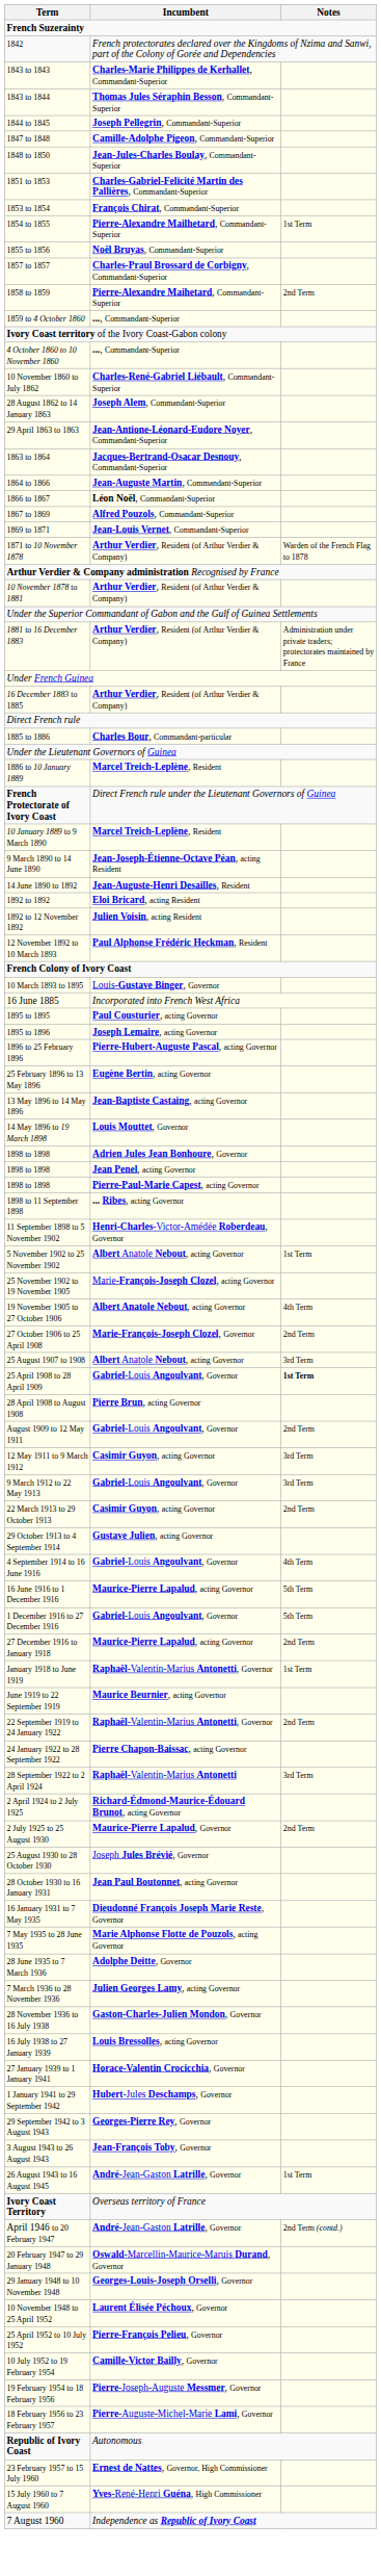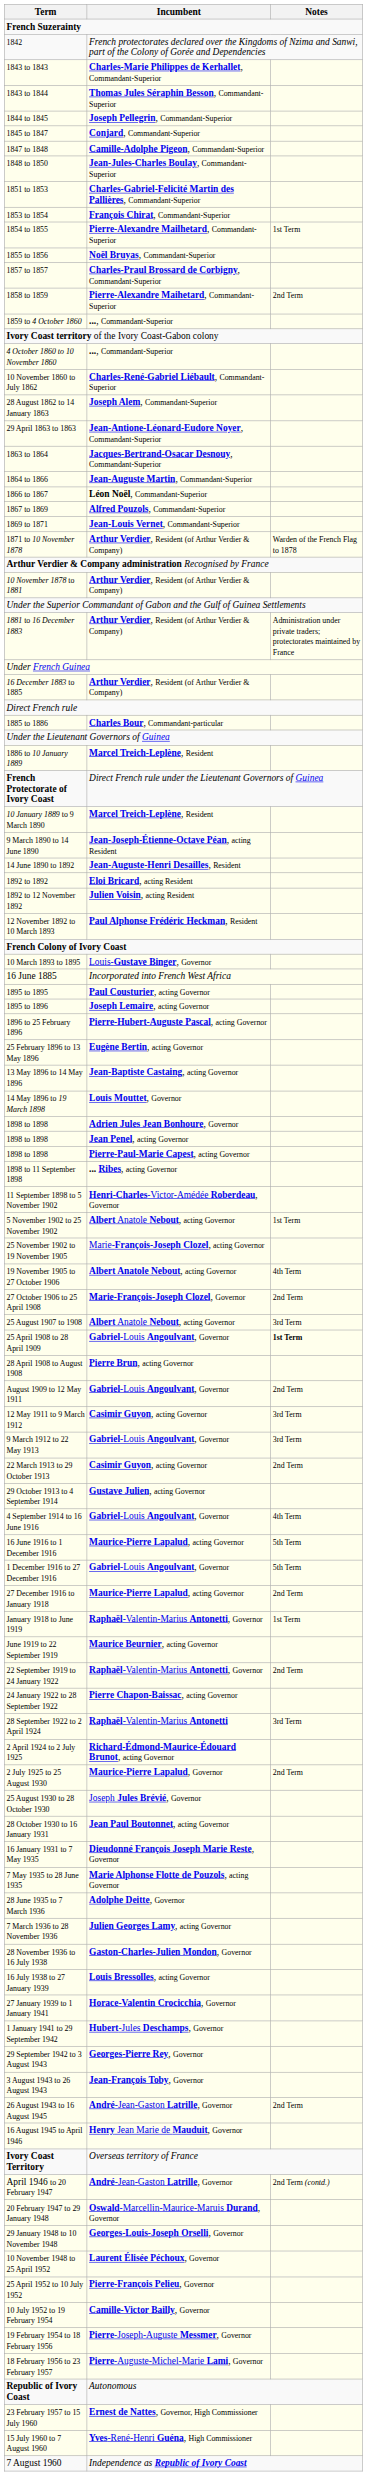 <table class="wikitable">
 <tr align=left>
 <th width="18%">Term</th>
 <th width="40%">Incumbent</th>
 <th width="20%">Notes</th>
 </tr>
 <tr valign=top>
 <td colspan="3"><strong>French Suzerainty</strong></td>
 </tr>
 <tr valign=top>
 <td><small>1842</small></td>
 <td colspan="2"><em>French protectorates declared over the Kingdoms of Nzima and Sanwi, part of the Colony of Gorée and Dependencies</em></td>
 </tr>
 <tr valign=top bgcolor="#ffffec">
 <td><small>1843 to 1843</small></td>
 <td><strong><a href='#'>Charles-Marie Philippes de Kerhallet</a></strong>, <small>Commandant-Superior </small></td>
 <td> </td>
 </tr>
 <tr valign=top bgcolor="#ffffec">
 <td><small>1843 to 1844</small></td>
 <td><strong><a href='#'>Thomas Jules Séraphin Besson</a></strong>, <small>Commandant-Superior</small></td>
 <td> </td>
 </tr>
 <tr valign=top bgcolor="#ffffec">
 <td><small>1844 to 1845</small></td>
 <td><strong><a href='#'>Joseph Pellegrin</a></strong>, <small>Commandant-Superior</small></td>
+<td> </td>
+</tr>
+<tr valign=top bgcolor="#ffffec">
+<td><small>1845 to 1847</small></td>
+<td><strong><a href='#'>Conjard</a></strong>, <small>Commandant-Superior</small></td>
 <td> </td>
 </tr>
 <tr valign=top bgcolor="#ffffec">
 <td><small>1847 to 1848</small></td>
 <td><strong><a href='#'>Camille-Adolphe Pigeon</a></strong>, <small>Commandant-Superior</small></td>
 <td> </td>
 </tr>
 <tr valign=top bgcolor="#ffffec">
 <td><small>1848 to 1850</small></td>
 <td><strong><a href='#'>Jean-Jules-Charles Boulay</a></strong>, <small>Commandant-Superior</small></td>
 <td> </td>
 </tr>
 <tr valign=top bgcolor="#ffffec">
 <td><small>1851 to 1853</small></td>
 <td><strong><a href='#'>Charles-Gabriel-Felicité Martin des Pallières</a></strong>, <small>Commandant-Superior</small></td>
 <td> </td>
 </tr>
 <tr valign=top bgcolor="#ffffec">
 <td><small>1853 to 1854</small></td>
 <td><strong><a href='#'>François Chirat</a></strong>, <small>Commandant-Superior</small></td>
 <td> </td>
 </tr>
 <tr valign=top bgcolor="#ffffec">
 <td><small>1854 to 1855</small></td>
 <td><strong><a href='#'>Pierre-Alexandre Mailhetard</a></strong>, <small>Commandant-Superior</small></td>
 <td><small>1st Term</small></td>
 </tr>
 <tr valign=top bgcolor="#ffffec">
 <td><small>1855 to 1856</small></td>
 <td><strong><a href='#'>Noël Bruyas</a></strong>, <small>Commandant-Superior</small></td>
 <td> </td>
 </tr>
 <tr valign=top bgcolor="#ffffec">
 <td><small>1857 to 1857</small></td>
 <td><strong><a href='#'>Charles-Praul Brossard de Corbigny</a></strong>, <small>Commandant-Superior</small></td>
 <td> </td>
 </tr>
 <tr valign=top bgcolor="#ffffec">
 <td><small>1858 to 1859</small></td>
 <td><strong><a href='#'>Pierre-Alexandre Maihetard</a></strong>, <small>Commandant-Superior</small></td>
 <td><small>2nd Term</small></td>
 </tr>
 <tr valign=top bgcolor="#ffffec">
 <td><small>1859 to <em>4 October 1860</em></small></td>
 <td><strong>...</strong>, <small>Commandant-Superior</small></td>
 <td> </td>
 </tr>
 <tr valign=top>
 <td colspan="3"><strong>Ivory Coast territory</strong> of the Ivory Coast-Gabon colony</td>
 </tr>
 <tr valign=top bgcolor="#ffffec">
 <td><small><em>4 October 1860 to 10 November 1860</em></small></td>
 <td><strong>...</strong>, <small>Commandant-Superior</small></td>
 <td> </td>
 </tr>
 <tr valign=top bgcolor="#ffffec">
 <td><small>10 November 1860 to July 1862</small></td>
 <td><strong><a href='#'>Charles-René-Gabriel Liébault</a></strong>, <small>Commandant-Superior</small></td>
 <td> </td>
 </tr>
 <tr valign=top bgcolor="#ffffec">
 <td><small>28 August 1862 to 14 January 1863</small></td>
 <td><strong><a href='#'>Joseph Alem</a></strong>, <small>Commandant-Superior</small></td>
 <td> </td>
 </tr>
 <tr valign=top bgcolor="#ffffec">
 <td><small>29 April 1863 to 1863</small></td>
 <td><strong><a href='#'>Jean-Antione-Léonard-Eudore Noyer</a></strong>, <small>Commandant-Superior</small></td>
 <td> </td>
 </tr>
 <tr valign=top bgcolor="#ffffec">
 <td><small>1863 to 1864</small></td>
 <td><strong><a href='#'>Jacques-Bertrand-Osacar Desnouy</a></strong>, <small>Commandant-Superior</small></td>
 <td> </td>
 </tr>
 <tr valign=top bgcolor="#ffffec">
 <td><small>1864 to 1866</small></td>
 <td><strong><a href='#'>Jean-Auguste Martin</a></strong>, <small>Commandant-Superior</small></td>
 <td> </td>
 </tr>
 <tr valign=top bgcolor="#ffffec">
 <td><small>1866 to 1867</small></td>
 <td><strong>Léon Noël</strong>, <small>Commandant-Superior</small></td>
 <td> </td>
 </tr>
 <tr valign=top bgcolor="#ffffec">
 <td><small>1867 to 1869</small></td>
 <td><strong><a href='#'>Alfred Pouzols</a></strong>, <small>Commandant-Superior</small></td>
 <td> </td>
 </tr>
 <tr valign=top bgcolor="#ffffec">
 <td><small>1869 to 1871</small></td>
 <td><strong><a href='#'>Jean-Louis Vernet</a></strong>, <small>Commandant-Superior</small></td>
 <td> </td>
 </tr>
 <tr valign=top bgcolor="#ffffec">
 <td><small>1871 to <em>10 November 1878</em></small></td>
 <td><strong><a href='#'>Arthur Verdier</a></strong>, <small>Resident (of Arthur Verdier & Company)</small></td>
 <td><small>Warden of the French Flag to 1878</small></td>
 </tr>
 <tr valign=top>
 <td colspan="3"><strong>Arthur Verdier & Company administration</strong> <em>Recognised by France</em></td>
 </tr>
 <tr valign=top bgcolor="#ffffec">
 <td><small><em>10 November 1878</em> to <em>1881</em></small></td>
 <td><strong><a href='#'>Arthur Verdier</a></strong>, <small>Resident (of Arthur Verdier & Company)</small></td>
 <td> </td>
 </tr>
 <tr valign=top>
 <td colspan="3"><em>Under the Superior Commandant of Gabon and the Gulf of Guinea Settlements</em></td>
 </tr>
 <tr valign=top bgcolor="#ffffec">
 <td><small><em>1881</em> to <em>16 December 1883</em></small></td>
 <td><strong><a href='#'>Arthur Verdier</a></strong>, <small>Resident (of Arthur Verdier & Company)</small></td>
 <td><small>Administration under private traders; protectorates maintained by France</small></td>
 </tr>
 <tr valign=top bgcolor="#ffffec">
 <td colspan="3"><em>Under <a href='#'>French Guinea</a></em></td>
 </tr>
 <tr valign=top bgcolor="#ffffec">
 <td><small><em>16 December 1883</em> to 1885</small></td>
 <td><strong><a href='#'>Arthur Verdier</a></strong>, <small>Resident (of Arthur Verdier & Company)</small></td>
 <td> </td>
 </tr>
 <tr valign=top>
 <td colspan="3"><em>Direct French rule</em></td>
 </tr>
 <tr valign=top bgcolor="#ffffec">
 <td><small>1885 to 1886</small></td>
 <td><strong><a href='#'>Charles Bour</a></strong>, <small>Commandant-particular</small></td>
 <td> </td>
 </tr>
 <tr valign=top>
 <td colspan="3"><em>Under the Lieutenant Governors of <a href='#'>Guinea</a></em></td>
 </tr>
 <tr valign=top bgcolor="#ffffec">
 <td><small>1886 to <em>10 January 1889</em></small></td>
 <td><strong><a href='#'>Marcel Treich-Leplène</a></strong>, <small>Resident</small></td>
 <td> </td>
 </tr>
 <tr valign=top>
 <td><strong>French Protectorate of Ivory Coast</strong></td>
 <td colspan="2"><em>Direct French rule under the Lieutenant Governors of <a href='#'>Guinea</a></em></td>
 </tr>
 <tr valign=top bgcolor="#ffffec">
 <td><small><em>10 January 1889</em> to 9 March 1890</small></td>
 <td><strong><a href='#'>Marcel Treich-Leplène</a></strong>, <small>Resident</small></td>
 <td> </td>
 </tr>
 <tr valign=top bgcolor="#ffffec">
 <td><small>9 March 1890 to 14 June 1890</small></td>
 <td><strong><a href='#'>Jean-Joseph-Étienne-Octave Péan</a></strong>, <small>acting Resident </small></td>
 <td> </td>
 </tr>
 <tr valign=top bgcolor="#ffffec">
 <td><small>14 June 1890 to 1892</small></td>
 <td><strong><a href='#'>Jean-Auguste-Henri Desailles</a></strong>, <small>Resident</small></td>
 <td> </td>
 </tr>
 <tr valign=top bgcolor="#ffffec">
 <td><small>1892 to 1892</small></td>
 <td><strong><a href='#'>Eloi Bricard</a></strong>, <small>acting Resident </small></td>
 <td> </td>
 </tr>
 <tr valign=top bgcolor="#ffffec">
 <td><small>1892 to 12 November 1892</small></td>
 <td><strong><a href='#'>Julien Voisin</a></strong>, <small>acting Resident </small></td>
 <td> </td>
 </tr>
 <tr valign=top bgcolor="#ffffec">
 <td><small>12 November 1892 to 10 March 1893</small></td>
 <td><strong><a href='#'>Paul Alphonse Frédéric Heckman</a></strong>, <small>Resident</small></td>
 <td> </td>
 </tr>
 <tr valign=top>
 <td colspan="3"><strong>French Colony of Ivory Coast</strong></td>
 </tr>
 <tr valign=top bgcolor="#ffffec">
 <td><small>10 March 1893 to 1895</small></td>
 <td><a href='#'>Louis-<strong>Gustave Binger</strong></a>, <small>Governor</small></td>
 <td> </td>
 </tr>
 <tr valign=top bgcolor="#ffffec">
 <td>16 June 1885</td>
 <td colspan="2"><em>Incorporated into French West Africa</em></td>
 </tr>
 <tr valign=top bgcolor="#ffffec">
 <td><small>1895 to 1895</small></td>
 <td><strong><a href='#'>Paul Cousturier</a></strong>, <small>acting Governor </small></td>
 <td> </td>
 </tr>
 <tr valign=top bgcolor="#ffffec">
 <td><small>1895 to 1896</small></td>
 <td><strong><a href='#'>Joseph Lemaire</a></strong>, <small>acting Governor</small></td>
 <td> </td>
 </tr>
 <tr valign=top bgcolor="#ffffec">
 <td><small>1896 to 25 February 1896</small></td>
 <td><strong><a href='#'>Pierre-Hubert-Auguste Pascal</a></strong>, <small>acting Governor</small></td>
 <td> </td>
 </tr>
 <tr valign=top bgcolor="#ffffec">
 <td><small>25 February 1896 to 13 May 1896</small></td>
 <td><strong><a href='#'>Eugène Bertin</a></strong>, <small>acting Governor</small></td>
 <td> </td>
 </tr>
 <tr valign=top bgcolor="#ffffec">
 <td><small>13 May 1896 to 14 May 1896</small></td>
 <td><strong><a href='#'>Jean-Baptiste Castaing</a></strong>, <small>acting Governor</small></td>
 <td> </td>
 </tr>
 <tr valign=top bgcolor="#ffffec">
 <td><small>14 May 1896 to <em>19 March 1898</em></small></td>
 <td><strong><a href='#'>Louis Mouttet</a></strong>,  <small>Governor</small></td>
 <td> </td>
 </tr>
 <tr valign=top bgcolor="#ffffec">
 <td><small>1898 to 1898</small></td>
 <td><strong><a href='#'>Adrien Jules Jean Bonhoure</a></strong>, <small>Governor</small></td>
 <td> </td>
 </tr>
 <tr valign=top bgcolor="#ffffec">
 <td><small>1898 to 1898</small></td>
 <td><strong><a href='#'>Jean Penel</a></strong>, <small>acting Governor</small></td>
 <td> </td>
 </tr>
 <tr valign=top bgcolor="#ffffec">
 <td><small>1898 to 1898</small></td>
 <td><strong><a href='#'>Pierre-Paul-Marie Capest</a></strong>, <small>acting Governor</small></td>
 <td> </td>
 </tr>
 <tr valign=top bgcolor="#ffffec">
 <td><small>1898 to 11 September 1898</small></td>
 <td><strong>... <a href='#'>Ribes</a></strong>, <small>acting Governor</small></td>
 <td> </td>
 </tr>
 <tr valign=top bgcolor="#ffffec">
 <td><small>11 September 1898 to 5 November 1902</small></td>
 <td><a href='#'><strong>Henri-Charles</strong>-Victor-Amédée <strong>Roberdeau</strong></a>, <small>Governor</small></td>
 <td> </td>
 </tr>
 <tr valign=top bgcolor="#ffffec">
 <td><small>5 November 1902 to 25 November 1902</small></td>
 <td><a href='#'><strong>Albert</strong> Anatole <strong>Nebout</strong></a>, <small>acting Governor</small></td>
 <td><small>1st Term</small></td>
 </tr>
 <tr valign=top bgcolor="#ffffec">
 <td><small>25 November 1902 to 19 November 1905</small></td>
 <td><a href='#'>Marie-<strong>François-Joseph Clozel</strong></a>, <small>acting Governor</small></td>
 <td></td>
 </tr>
 <tr valign=top bgcolor="#ffffec">
 <td><small>19 November 1905 to 27 October 1906</small></td>
 <td><strong><a href='#'>Albert Anatole Nebout</a></strong>, <small>acting Governor </small></td>
 <td><small>4th Term</small></td>
 </tr>
 <tr valign=top bgcolor="#ffffec">
 <td><small>27 October 1906 to 25 April 1908</small></td>
 <td><strong><a href='#'>Marie-François-Joseph Clozel</a></strong>, <small>Governor</small></td>
 <td><small>2nd Term</small></td>
 </tr>
 <tr valign=top bgcolor="#ffffec">
 <td><small>25 August 1907 to 1908</small></td>
 <td><a href='#'><strong>Albert</strong> Anatole <strong>Nebout</strong></a>, <small>acting Governor</small></td>
 <td><small>3rd Term</small></td>
 </tr>
 <tr valign=top bgcolor="#ffffec">
 <td><small>25 April 1908 to 28 April 1909</small></td>
 <td><a href='#'><strong>Gabriel</strong>-Louis <strong>Angoulvant</strong></a>, <small>Governor</small></td>
 <td><strong><small>1st Term</small></strong></td>
 </tr>
 <tr valign=top bgcolor="#ffffec">
 <td><small>28 April 1908 to August 1908</small></td>
 <td><strong><a href='#'>Pierre Brun</a></strong>, <small>acting Governor</small></td>
 <td> </td>
 </tr>
 <tr valign=top bgcolor="#ffffec">
 <td><small>August 1909 to 12 May 1911</small></td>
 <td><a href='#'><strong>Gabriel</strong>-Louis <strong>Angoulvant</strong></a>, <small>Governor</small></td>
 <td><small>2nd Term</small></td>
 </tr>
 <tr valign=top bgcolor="#ffffec">
 <td><small>12 May 1911 to 9 March 1912</small></td>
 <td><strong><a href='#'>Casimir Guyon</a></strong>, <small>acting Governor </small></td>
 <td><small>3rd Term</small></td>
 </tr>
 <tr valign=top bgcolor="#ffffec">
 <td><small>9 March 1912 to 22 May 1913</small></td>
 <td><a href='#'><strong>Gabriel</strong>-Louis <strong>Angoulvant</strong></a>, <small>Governor</small></td>
 <td><small>3rd Term</small></td>
 </tr>
 <tr valign=top bgcolor="#ffffec">
 <td><small>22 March 1913 to 29 October 1913</small></td>
 <td><strong><a href='#'>Casimir Guyon</a></strong>, <small>acting Governor </small></td>
 <td><small>2nd Term</small></td>
 </tr>
 <tr valign=top bgcolor="#ffffec">
 <td><small>29 October 1913 to 4 September 1914</small></td>
 <td><strong><a href='#'>Gustave Julien</a></strong>, <small>acting Governor</small></td>
 <td> </td>
 </tr>
 <tr valign=top bgcolor="#ffffec">
 <td><small>4 September 1914 to 16 June 1916</small></td>
 <td><a href='#'><strong>Gabriel</strong>-Louis <strong>Angoulvant</strong></a>, <small>Governor</small></td>
 <td><small>4th Term</small></td>
 </tr>
 <tr valign=top bgcolor="#ffffec">
 <td><small>16 June 1916 to 1 December 1916</small></td>
 <td><strong><a href='#'>Maurice-Pierre Lapalud</a></strong>, <small>acting Governor</small></td>
 <td><small>5th Term</small></td>
 </tr>
 <tr valign=top bgcolor="#ffffec">
 <td><small>1 December 1916 to 27 December 1916</small></td>
 <td><a href='#'><strong>Gabriel</strong>-Louis <strong>Angoulvant</strong></a>, <small>Governor</small></td>
 <td><small>5th Term</small></td>
 </tr>
 <tr valign=top bgcolor="#ffffec">
 <td><small>27 December 1916 to January 1918</small></td>
 <td><strong><a href='#'>Maurice-Pierre Lapalud</a></strong>, <small>acting Governor</small></td>
 <td><small>2nd Term</small></td>
 </tr>
 <tr valign=top bgcolor="#ffffec">
 <td><small>January 1918 to June 1919</small></td>
 <td><a href='#'><strong>Raphaël</strong>-Valentin-Marius <strong>Antonetti</strong></a>, <small>Governor</small></td>
 <td><small>1st Term</small></td>
 </tr>
 <tr valign=top bgcolor="#ffffec">
 <td><small>June 1919 to 22 September 1919</small></td>
 <td><strong><a href='#'>Maurice Beurnier</a></strong>, <small>acting Governor</small></td>
 <td> </td>
 </tr>
 <tr valign=top bgcolor="#ffffec">
 <td><small>22 September 1919 to 24 January 1922</small></td>
 <td><a href='#'><strong>Raphaël</strong>-Valentin-Marius <strong>Antonetti</strong></a>, <small>Governor</small></td>
 <td><small>2nd Term</small></td>
 </tr>
 <tr valign=top bgcolor="#ffffec">
 <td><small>24 January 1922 to 28 September 1922</small></td>
 <td><strong><a href='#'>Pierre Chapon-Baissac</a></strong>, <small>acting Governor </small></td>
 <td> </td>
 </tr>
 <tr valign=top bgcolor="#ffffec">
 <td><small>28 September 1922 to 2 April 1924</small></td>
 <td><a href='#'><strong>Raphaël</strong>-Valentin-Marius <strong>Antonetti</strong></a></td>
 <td><small>3rd Term</small></td>
 </tr>
 <tr valign=top bgcolor="#ffffec">
 <td><small>2 April 1924 to 2 July 1925</small></td>
 <td><strong><a href='#'>Richard-Édmond-Maurice-Édouard Brunot</a></strong>, <small>acting Governor </small></td>
 <td> </td>
 </tr>
 <tr valign=top bgcolor="#ffffec">
 <td><small>2 July 1925 to 25 August 1930</small></td>
 <td><strong><a href='#'>Maurice-Pierre Lapalud</a></strong>, <small>Governor</small></td>
 <td><small>2nd Term</small></td>
 </tr>
 <tr valign=top bgcolor="#ffffec">
 <td><small>25 August 1930 to 28 October 1930</small></td>
 <td><a href='#'>Joseph <strong>Jules Brévié</strong></a>, <small>Governor</small></td>
 <td> </td>
 </tr>
 <tr valign=top bgcolor="#ffffec">
 <td><small>28 October 1930 to 16 January 1931</small></td>
 <td><strong><a href='#'>Jean Paul Boutonnet</a></strong>, <small>acting Governor</small></td>
 <td> </td>
 </tr>
 <tr valign=top bgcolor="#ffffec">
 <td><small>16 January 1931 to 7 May 1935</small></td>
 <td><strong><a href='#'>Dieudonné François Joseph Marie Reste</a></strong>, <small>Governor</small></td>
 <td> </td>
 </tr>
 <tr valign=top bgcolor="#ffffec">
 <td><small>7 May 1935 to 28 June 1935</small></td>
 <td><strong><a href='#'>Marie Alphonse Flotte de Pouzols</a></strong>, <small>acting Governor</small></td>
 <td> </td>
 </tr>
 <tr valign=top bgcolor="#ffffec">
 <td><small>28 June 1935 to 7 March 1936</small></td>
 <td><strong><a href='#'>Adolphe Deitte</a></strong>, <small>Governor</small></td>
 <td> </td>
 </tr>
 <tr valign=top bgcolor="#ffffec">
 <td><small>7 March 1936 to 28 November 1936</small></td>
 <td><strong><a href='#'>Julien Georges Lamy</a></strong>, <small>acting Governor</small></td>
 <td> </td>
 </tr>
 <tr valign=top bgcolor="#ffffec">
 <td><small>28 November 1936 to 16 July 1938</small></td>
 <td><strong><a href='#'>Gaston-Charles-Julien Mondon</a></strong>, <small>Governor</small></td>
 <td> </td>
 </tr>
 <tr valign=top bgcolor="#ffffec">
 <td><small>16 July 1938 to 27 January 1939</small></td>
 <td><strong><a href='#'>Louis Bressolles</a></strong>, <small>acting Governor</small></td>
 <td> </td>
 </tr>
 <tr valign=top bgcolor="#ffffec">
 <td><small>27 January 1939 to 1 January 1941</small></td>
 <td><strong><a href='#'>Horace-Valentin Crocicchia</a></strong>,  <small>Governor</small></td>
 <td> </td>
 </tr>
 <tr valign=top bgcolor="#ffffec">
 <td><small>1 January 1941 to 29 September 1942</small></td>
 <td><a href='#'><strong>Hubert</strong>-Jules <strong>Deschamps</strong></a>, <small>Governor</small></td>
 <td> </td>
 </tr>
 <tr valign=top bgcolor="#ffffec">
 <td><small>29 September 1942 to 3 August 1943</small></td>
 <td><strong><a href='#'>Georges-Pierre Rey</a></strong>, <small>Governor</small></td>
 <td> </td>
 </tr>
 <tr valign=top bgcolor="#ffffec">
 <td><small>3 August 1943 to 26 August 1943</small></td>
 <td><strong><a href='#'>Jean-François Toby</a></strong>, <small>Governor</small></td>
 <td> </td>
 </tr>
 <tr valign=top bgcolor="#ffffec">
 <td><small>26 August 1943 to 16 August 1945</small></td>
 <td><a href='#'><strong>André</strong>-Jean-Gaston <strong>Latrille</strong></a>, <small>Governor</small></td>
-<td><small>1st Term</small></td>
+<td><small>2nd Term</small></td>
+</tr>
+<tr valign=top bgcolor="#ffffec">
+<td><small>16 August 1945 to April 1946</small></td>
+<td><a href='#'><strong>Henry</strong> Jean Marie de <strong>Mauduit</strong></a>, <small>Governor</small></td>
+<td> </td>
 </tr>
 <tr valign=top>
 <td><strong>Ivory Coast Territory</strong></td>
 <td colspan="2"><em>Overseas territory of France</em></td>
 </tr>
 <tr valign=top bgcolor="#ffffec">
 <td>April 1946 <small>to 20 February 1947</small></td>
 <td><a href='#'><strong>André</strong>-Jean-Gaston <strong>Latrille</strong></a>, <small>Governor</small></td>
 <td><small>2nd Term <em>(contd.)</em></small></td>
 </tr>
 <tr valign=top bgcolor="#ffffec">
 <td><small>20 February 1947 to 29 January 1948</small></td>
 <td><a href='#'><strong>Oswald</strong>-Marcellin-Maurice-Maruis <strong>Durand</strong></a>,  <small>Governor</small></td>
 <td> </td>
 </tr>
 <tr valign=top bgcolor="#ffffec">
 <td><small>29 January 1948 to 10 November 1948</small></td>
 <td><strong><a href='#'>Georges-Louis-Joseph Orselli</a></strong>, <small>Governor</small></td>
 <td> </td>
 </tr>
 <tr valign=top bgcolor="#ffffec">
 <td><small>10 November 1948 to 25 April 1952</small></td>
 <td><strong><a href='#'>Laurent Élisée Péchoux</a></strong>, <small>Governor</small></td>
 <td> </td>
 </tr>
 <tr valign=top bgcolor="#ffffec">
 <td><small>25 April 1952 to 10 July 1952</small></td>
 <td><strong><a href='#'>Pierre-François Pelieu</a></strong>, <small>Governor</small></td>
 <td> </td>
 </tr>
 <tr valign=top bgcolor="#ffffec">
 <td><small>10 July 1952 to 19 February 1954</small></td>
 <td><strong><a href='#'>Camille-Victor Bailly</a></strong>, <small>Governor</small></td>
 <td> </td>
 </tr>
 <tr valign=top bgcolor="#ffffec">
 <td><small>19 February 1954 to 18 February 1956</small></td>
 <td><a href='#'><strong>Pierre</strong>-Joseph-Auguste <strong>Messmer</strong></a>, <small>Governor</small></td>
 <td> </td>
 </tr>
 <tr valign=top bgcolor="#ffffec">
 <td><small>18 February 1956 to 23 February 1957</small></td>
 <td><a href='#'><strong>Pierre</strong>-Auguste-Michel-Marie <strong>Lami</strong></a>,  <small>Governor </small></td>
 <td> </td>
 </tr>
 <tr valign=top>
 <td><strong>Republic of Ivory Coast</strong></td>
 <td colspan="2"><em>Autonomous</em></td>
 </tr>
 <tr valign="top" bgcolor="#ffffec">
 <td><small>23 February 1957 to 15 July 1960</small></td>
 <td><strong><a href='#'>Ernest de Nattes</a></strong>, <small>Governor, High Commissioner</small></td>
 <td> </td>
 </tr>
 <tr valign=top bgcolor="#ffffec">
 <td><small>15 July 1960 to 7 August 1960</small></td>
 <td><a href='#'><strong>Yves</strong>-René-Henri <strong>Guéna</strong></a>, <small>High Commissioner</small></td>
 <td> </td>
 </tr>
 <tr valign=top>
 <td>7 August 1960</td>
 <td colspan="2"><em>Independence as <strong><a href='#'>Republic of Ivory Coast</a><strong><em></td>
 </tr>
 </table>
